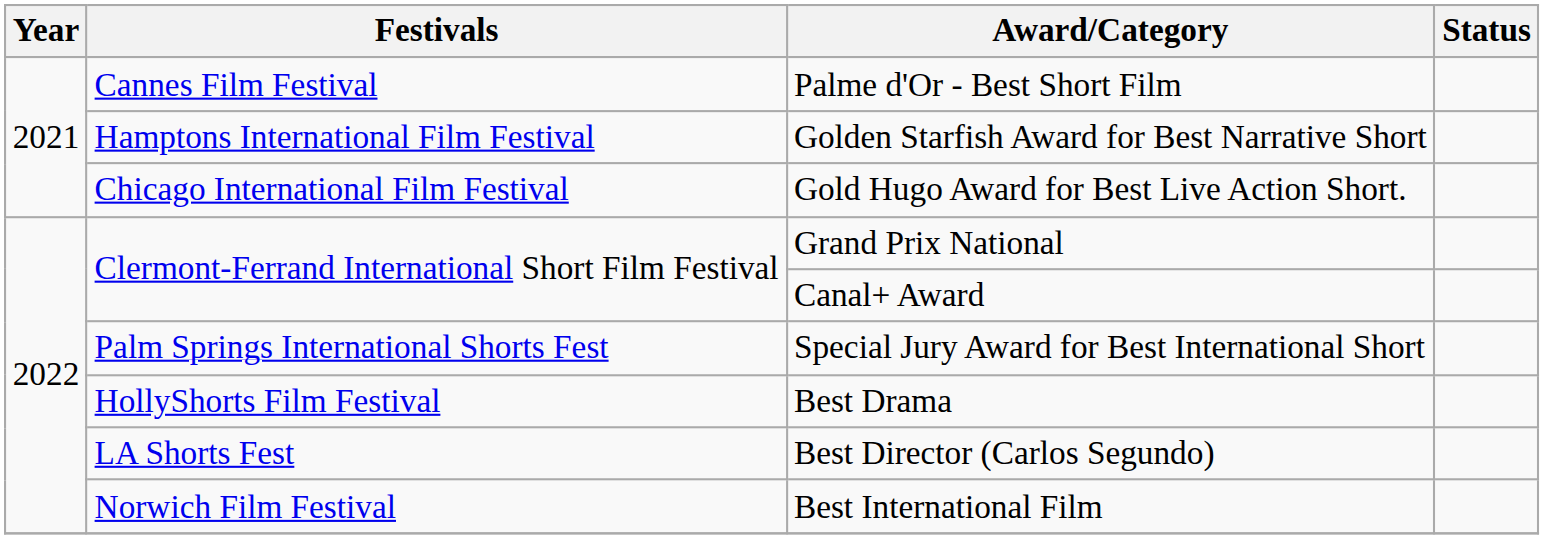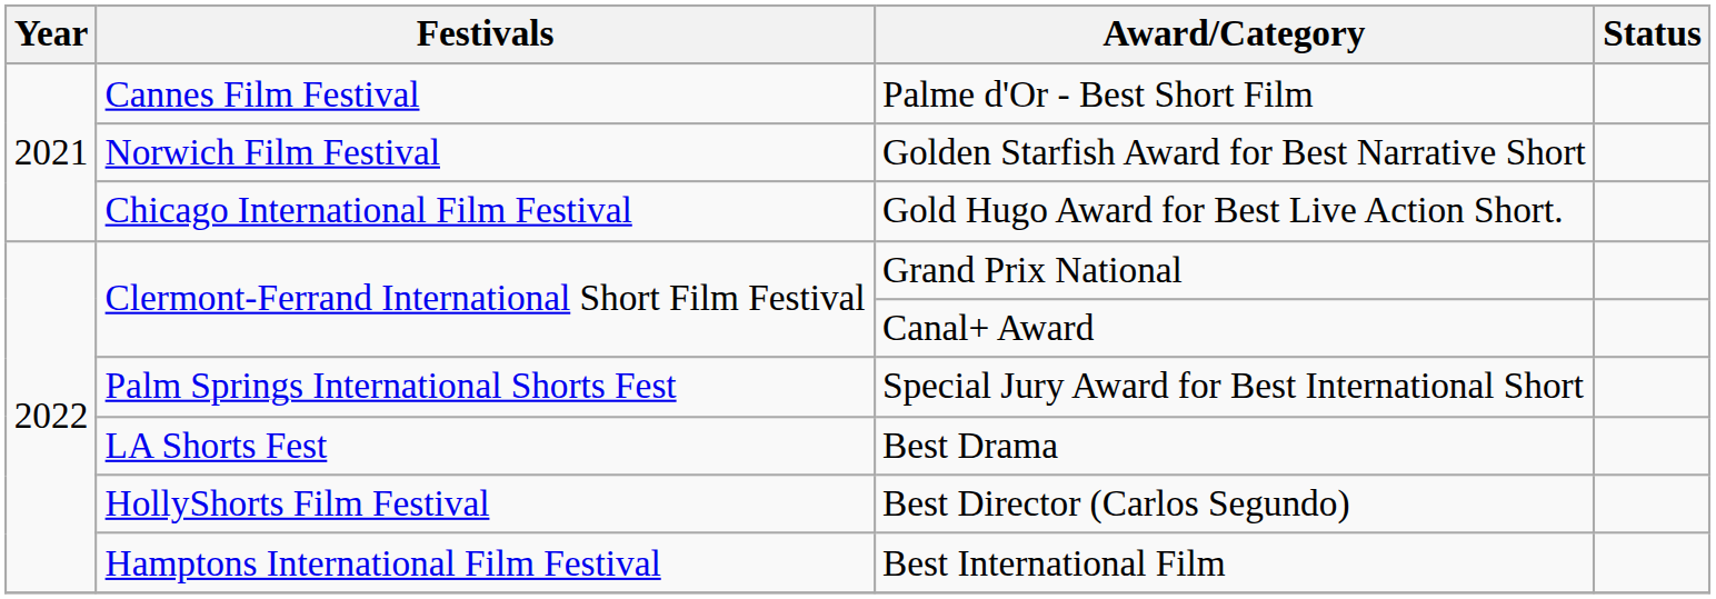 <table class="wikitable">
 <tr>
 <th>Year</th>
 <th>Festivals</th>
 <th>Award/Category</th>
 <th>Status</th>
 </tr>
 <tr>
 <td rowspan="3">2021</td>
 <td><a href='#'>Cannes Film Festival</a></td>
 <td>Palme d'Or - Best Short Film</td>
 <td></td>
 </tr>
 <tr>
-<td><a href='#'>Hamptons International Film Festival</a></td>
+<td><a href='#'>Norwich Film Festival</a></td>
 <td>Golden Starfish Award for Best Narrative Short</td>
 <td></td>
 </tr>
 <tr>
 <td><a href='#'>Chicago International Film Festival</a></td>
 <td>Gold Hugo Award for Best Live Action Short.</td>
 <td></td>
 </tr>
 <tr>
 <td rowspan="6">2022</td>
 <td rowspan="2"><a href='#'>Clermont-Ferrand International</a> Short Film Festival</td>
 <td>Grand Prix National</td>
 <td></td>
 </tr>
 <tr>
 <td>Canal+ Award</td>
 <td></td>
 </tr>
 <tr>
 <td><a href='#'>Palm Springs International Shorts Fest</a></td>
 <td>Special Jury Award for Best International Short</td>
 <td></td>
 </tr>
 <tr>
-<td><a href='#'>HollyShorts Film Festival</a></td>
+<td><a href='#'>LA Shorts Fest</a></td>
 <td>Best Drama</td>
 <td></td>
 </tr>
 <tr>
-<td><a href='#'>LA Shorts Fest</a></td>
+<td><a href='#'>HollyShorts Film Festival</a></td>
 <td>Best Director (Carlos Segundo)</td>
 <td></td>
 </tr>
 <tr>
-<td><a href='#'>Norwich Film Festival</a></td>
+<td><a href='#'>Hamptons International Film Festival</a></td>
 <td>Best International Film</td>
 <td></td>
 </tr>
 <tr>
 </tr>
 </table>
